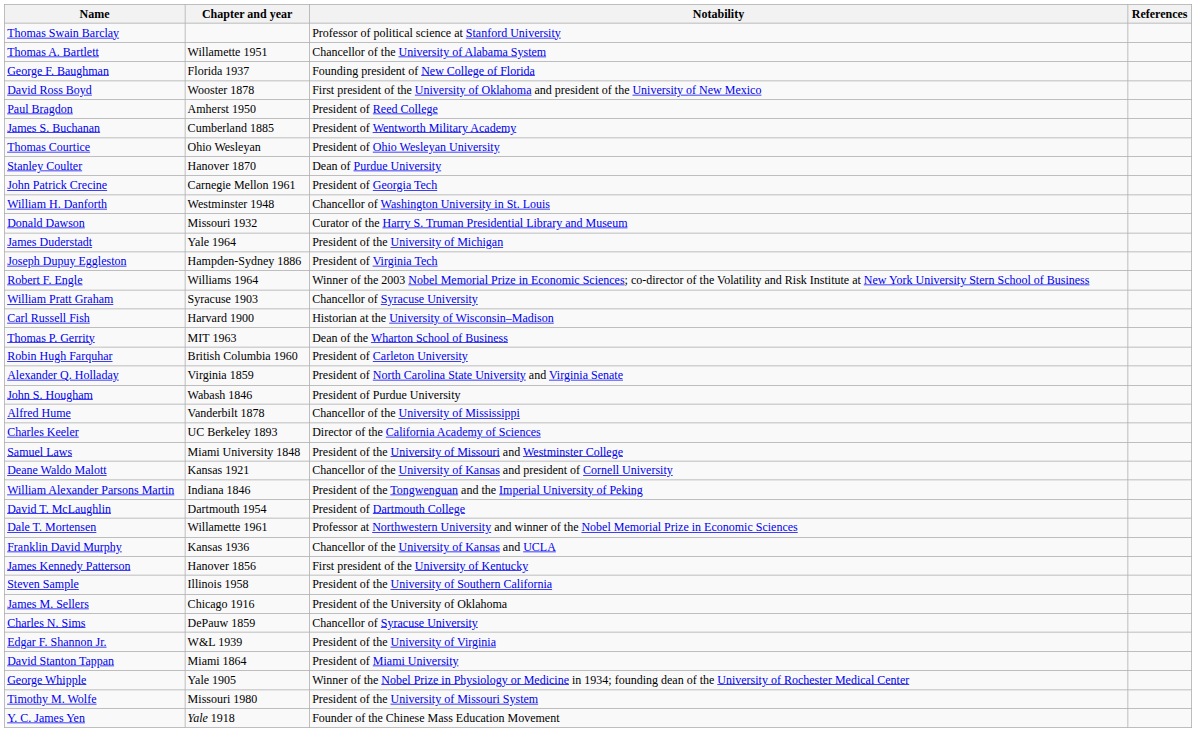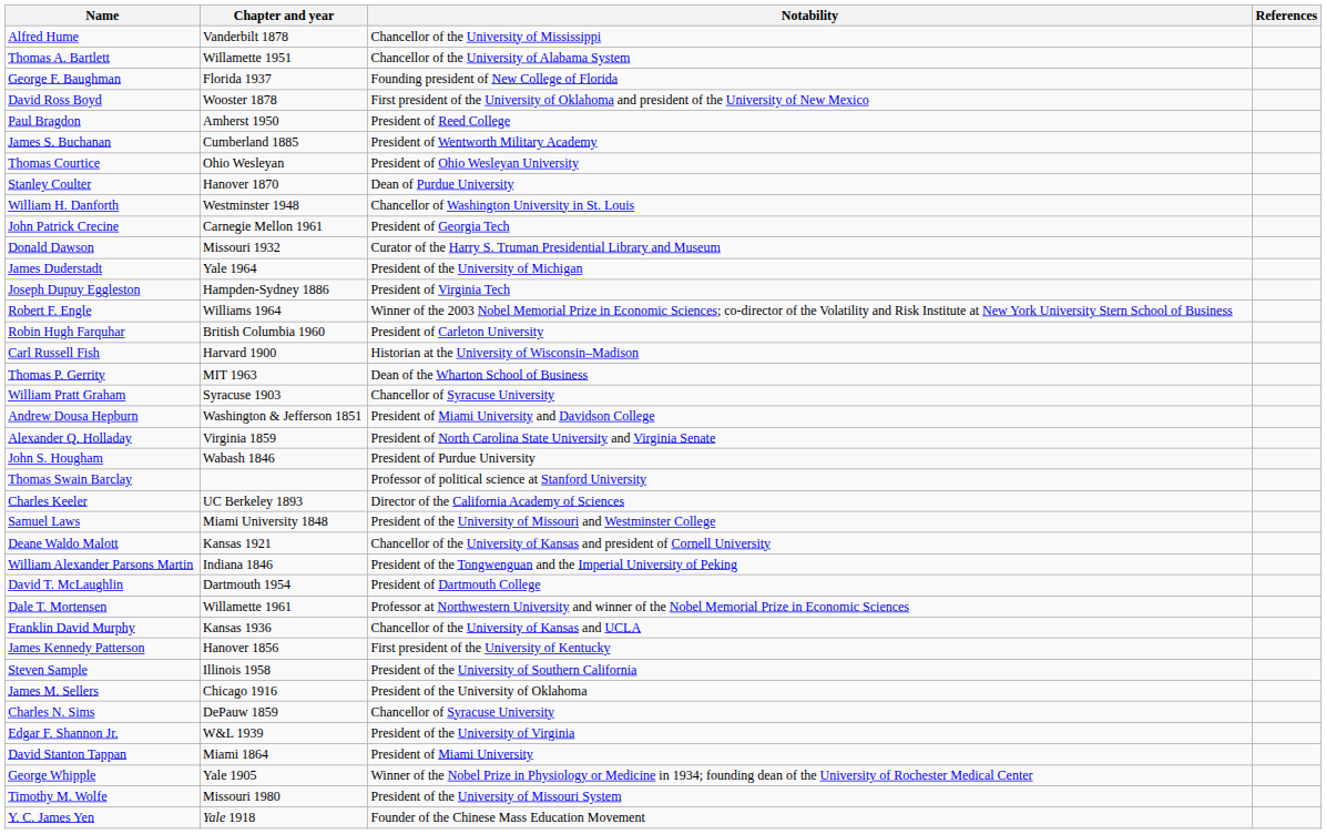 <table class="wikitable sortable" style="width:100%;">
 <tr>
 <th>Name</th>
 <th>Chapter and year</th>
 <th>Notability</th>
 <th>References</th>
 </tr>
 <tr>
-<td><a href='#'>Thomas Swain Barclay</a></td>
-<td></td>
-<td>Professor of political science at <a href='#'>Stanford University</a></td>
+<td><a href='#'>Alfred Hume</a></td>
+<td>Vanderbilt 1878</td>
+<td>Chancellor of the <a href='#'>University of Mississippi</a></td>
 <td></td>
 </tr>
 <tr>
 <td><a href='#'>Thomas A. Bartlett</a></td>
 <td>Willamette 1951</td>
 <td>Chancellor of the <a href='#'>University of Alabama System</a></td>
 <td></td>
 </tr>
 <tr>
 <td><a href='#'>George F. Baughman</a></td>
 <td>Florida 1937</td>
 <td>Founding president of <a href='#'>New College of Florida</a></td>
 <td></td>
 </tr>
 <tr>
 <td><a href='#'>David Ross Boyd</a></td>
 <td>Wooster 1878</td>
 <td>First president of the <a href='#'>University of Oklahoma</a> and president of the <a href='#'>University of New Mexico</a></td>
 <td></td>
 </tr>
 <tr>
 <td><a href='#'>Paul Bragdon</a></td>
 <td>Amherst 1950</td>
 <td>President of <a href='#'>Reed College</a></td>
 <td></td>
 </tr>
 <tr>
 <td><a href='#'>James S. Buchanan</a></td>
 <td>Cumberland 1885</td>
 <td>President of <a href='#'>Wentworth Military Academy</a></td>
 <td></td>
 </tr>
 <tr>
 <td><a href='#'>Thomas Courtice</a></td>
 <td>Ohio Wesleyan</td>
 <td>President of <a href='#'>Ohio Wesleyan University</a></td>
 <td></td>
 </tr>
 <tr>
 <td><a href='#'>Stanley Coulter</a></td>
 <td>Hanover 1870</td>
 <td>Dean of <a href='#'>Purdue University</a></td>
 <td></td>
 </tr>
 <tr>
+<td><a href='#'>William H. Danforth</a></td>
+<td>Westminster 1948</td>
+<td>Chancellor of <a href='#'>Washington University in St. Louis</a></td>
+<td></td>
+</tr>
+<tr>
 <td><a href='#'>John Patrick Crecine</a></td>
 <td>Carnegie Mellon 1961</td>
 <td>President of <a href='#'>Georgia Tech</a></td>
-<td></td>
-</tr>
-<tr>
-<td><a href='#'>William H. Danforth</a></td>
-<td>Westminster 1948</td>
-<td>Chancellor of <a href='#'>Washington University in St. Louis</a></td>
 <td></td>
 </tr>
 <tr>
 <td><a href='#'>Donald Dawson</a></td>
 <td>Missouri 1932</td>
 <td>Curator of the <a href='#'>Harry S. Truman Presidential Library and Museum</a></td>
 <td></td>
 </tr>
 <tr>
 <td><a href='#'>James Duderstadt</a></td>
 <td>Yale 1964</td>
 <td>President of the <a href='#'>University of Michigan</a></td>
 <td></td>
 </tr>
 <tr>
 <td><a href='#'>Joseph Dupuy Eggleston</a></td>
 <td>Hampden-Sydney 1886</td>
 <td>President of <a href='#'>Virginia Tech</a></td>
 <td></td>
 </tr>
 <tr>
 <td><a href='#'>Robert F. Engle</a></td>
 <td>Williams 1964</td>
 <td>Winner of the 2003 <a href='#'>Nobel Memorial Prize in Economic Sciences</a>; co-director of the Volatility and Risk Institute at <a href='#'>New York University Stern School of Business</a></td>
 <td></td>
 </tr>
 <tr>
-<td><a href='#'>William Pratt Graham</a></td>
-<td>Syracuse 1903</td>
-<td>Chancellor of <a href='#'>Syracuse University</a></td>
+<td><a href='#'>Robin Hugh Farquhar</a></td>
+<td>British Columbia 1960</td>
+<td>President of <a href='#'>Carleton University</a></td>
 <td></td>
 </tr>
 <tr>
 <td><a href='#'>Carl Russell Fish</a></td>
 <td>Harvard 1900</td>
 <td>Historian at the <a href='#'>University of Wisconsin–Madison</a></td>
 <td></td>
 </tr>
 <tr>
 <td><a href='#'>Thomas P. Gerrity</a></td>
 <td>MIT 1963</td>
 <td>Dean of the <a href='#'>Wharton School of Business</a></td>
 <td></td>
 </tr>
 <tr>
-<td><a href='#'>Robin Hugh Farquhar</a></td>
-<td>British Columbia 1960</td>
-<td>President of <a href='#'>Carleton University</a></td>
+<td><a href='#'>William Pratt Graham</a></td>
+<td>Syracuse 1903</td>
+<td>Chancellor of <a href='#'>Syracuse University</a></td>
+<td></td>
+</tr>
+<tr>
+<td><a href='#'>Andrew Dousa Hepburn</a></td>
+<td>Washington & Jefferson 1851</td>
+<td>President of <a href='#'>Miami University</a> and <a href='#'>Davidson College</a></td>
 <td></td>
 </tr>
 <tr>
 <td><a href='#'>Alexander Q. Holladay</a></td>
 <td>Virginia 1859</td>
 <td>President of <a href='#'>North Carolina State University</a> and <a href='#'>Virginia Senate</a></td>
 <td></td>
 </tr>
 <tr>
 <td><a href='#'>John S. Hougham</a></td>
 <td>Wabash 1846</td>
 <td>President of Purdue University</td>
 <td></td>
 </tr>
 <tr>
-<td><a href='#'>Alfred Hume</a></td>
-<td>Vanderbilt 1878</td>
-<td>Chancellor of the <a href='#'>University of Mississippi</a></td>
+<td><a href='#'>Thomas Swain Barclay</a></td>
+<td></td>
+<td>Professor of political science at <a href='#'>Stanford University</a></td>
 <td></td>
 </tr>
 <tr>
 <td><a href='#'>Charles Keeler</a></td>
 <td>UC Berkeley 1893</td>
 <td>Director of the <a href='#'>California Academy of Sciences</a></td>
 <td></td>
 </tr>
 <tr>
 <td><a href='#'>Samuel Laws</a></td>
 <td>Miami University 1848</td>
 <td>President of the <a href='#'>University of Missouri</a> and <a href='#'>Westminster College</a></td>
 <td></td>
 </tr>
 <tr>
 <td><a href='#'>Deane Waldo Malott</a></td>
 <td>Kansas 1921</td>
 <td>Chancellor of the <a href='#'>University of Kansas</a> and president of <a href='#'>Cornell University</a></td>
 <td></td>
 </tr>
 <tr>
 <td><a href='#'>William Alexander Parsons Martin</a></td>
 <td>Indiana 1846</td>
 <td>President of the <a href='#'>Tongwenguan</a> and the <a href='#'>Imperial University of Peking</a></td>
 <td></td>
 </tr>
 <tr>
 <td><a href='#'>David T. McLaughlin</a></td>
 <td>Dartmouth 1954</td>
 <td>President of <a href='#'>Dartmouth College</a></td>
 <td></td>
 </tr>
 <tr>
 <td><a href='#'>Dale T. Mortensen</a></td>
 <td>Willamette 1961</td>
 <td>Professor at <a href='#'>Northwestern University</a> and winner of the <a href='#'>Nobel Memorial Prize in Economic Sciences</a></td>
 <td></td>
 </tr>
 <tr>
 <td><a href='#'>Franklin David Murphy</a></td>
 <td>Kansas 1936</td>
 <td>Chancellor of the <a href='#'>University of Kansas</a> and <a href='#'>UCLA</a></td>
 <td></td>
 </tr>
 <tr>
 <td><a href='#'>James Kennedy Patterson</a></td>
 <td>Hanover 1856</td>
 <td>First president of the <a href='#'>University of Kentucky</a></td>
 <td></td>
 </tr>
 <tr>
 <td><a href='#'>Steven Sample</a></td>
 <td>Illinois 1958</td>
 <td>President of the <a href='#'>University of Southern California</a></td>
 <td></td>
 </tr>
 <tr>
 <td><a href='#'>James M. Sellers</a></td>
 <td>Chicago 1916</td>
 <td>President of the University of Oklahoma</td>
 <td></td>
 </tr>
 <tr>
 <td><a href='#'>Charles N. Sims</a></td>
 <td>DePauw 1859</td>
 <td>Chancellor of <a href='#'>Syracuse University</a></td>
 <td></td>
 </tr>
 <tr>
 <td><a href='#'>Edgar F. Shannon Jr.</a></td>
 <td>W&L 1939</td>
 <td>President of the <a href='#'>University of Virginia</a></td>
 <td></td>
 </tr>
 <tr>
 <td><a href='#'>David Stanton Tappan</a></td>
 <td>Miami 1864</td>
 <td>President of <a href='#'>Miami University</a></td>
 <td></td>
 </tr>
 <tr>
 <td><a href='#'>George Whipple</a></td>
 <td>Yale 1905</td>
 <td>Winner of the <a href='#'>Nobel Prize in Physiology or Medicine</a> in 1934; founding dean of the <a href='#'>University of Rochester Medical Center</a></td>
 <td></td>
 </tr>
 <tr>
 <td><a href='#'>Timothy M. Wolfe</a></td>
 <td>Missouri 1980</td>
 <td>President of the <a href='#'>University of Missouri System</a></td>
 <td></td>
 </tr>
 <tr>
 <td><a href='#'>Y. C. James Yen</a></td>
 <td><em>Yale</em> 1918</td>
 <td>Founder of the Chinese Mass Education Movement</td>
 <td></td>
 </tr>
 </table>
